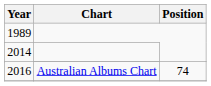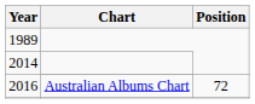 <table class="wikitable">
 <tr>
 <th>Year</th>
 <th>Chart</th>
 <th>Position</th>
 </tr>
 <tr>
 <td>1989<br></td>
 </tr>
 <tr>
 <td rowspan="2">2014</td>
 <td></td>
 </tr>
 <tr>
 </tr>
 <tr>
 <td rowspan="4">2016</td>
 <td><a href='#'>Australian Albums Chart</a></td>
-<td align="center">74</td>
+<td align="center">72</td>
 </tr>
 <tr>
 </tr>
 <tr>
 </tr>
 <tr>
 </tr>
 <tr>
 </tr>
 </table>
